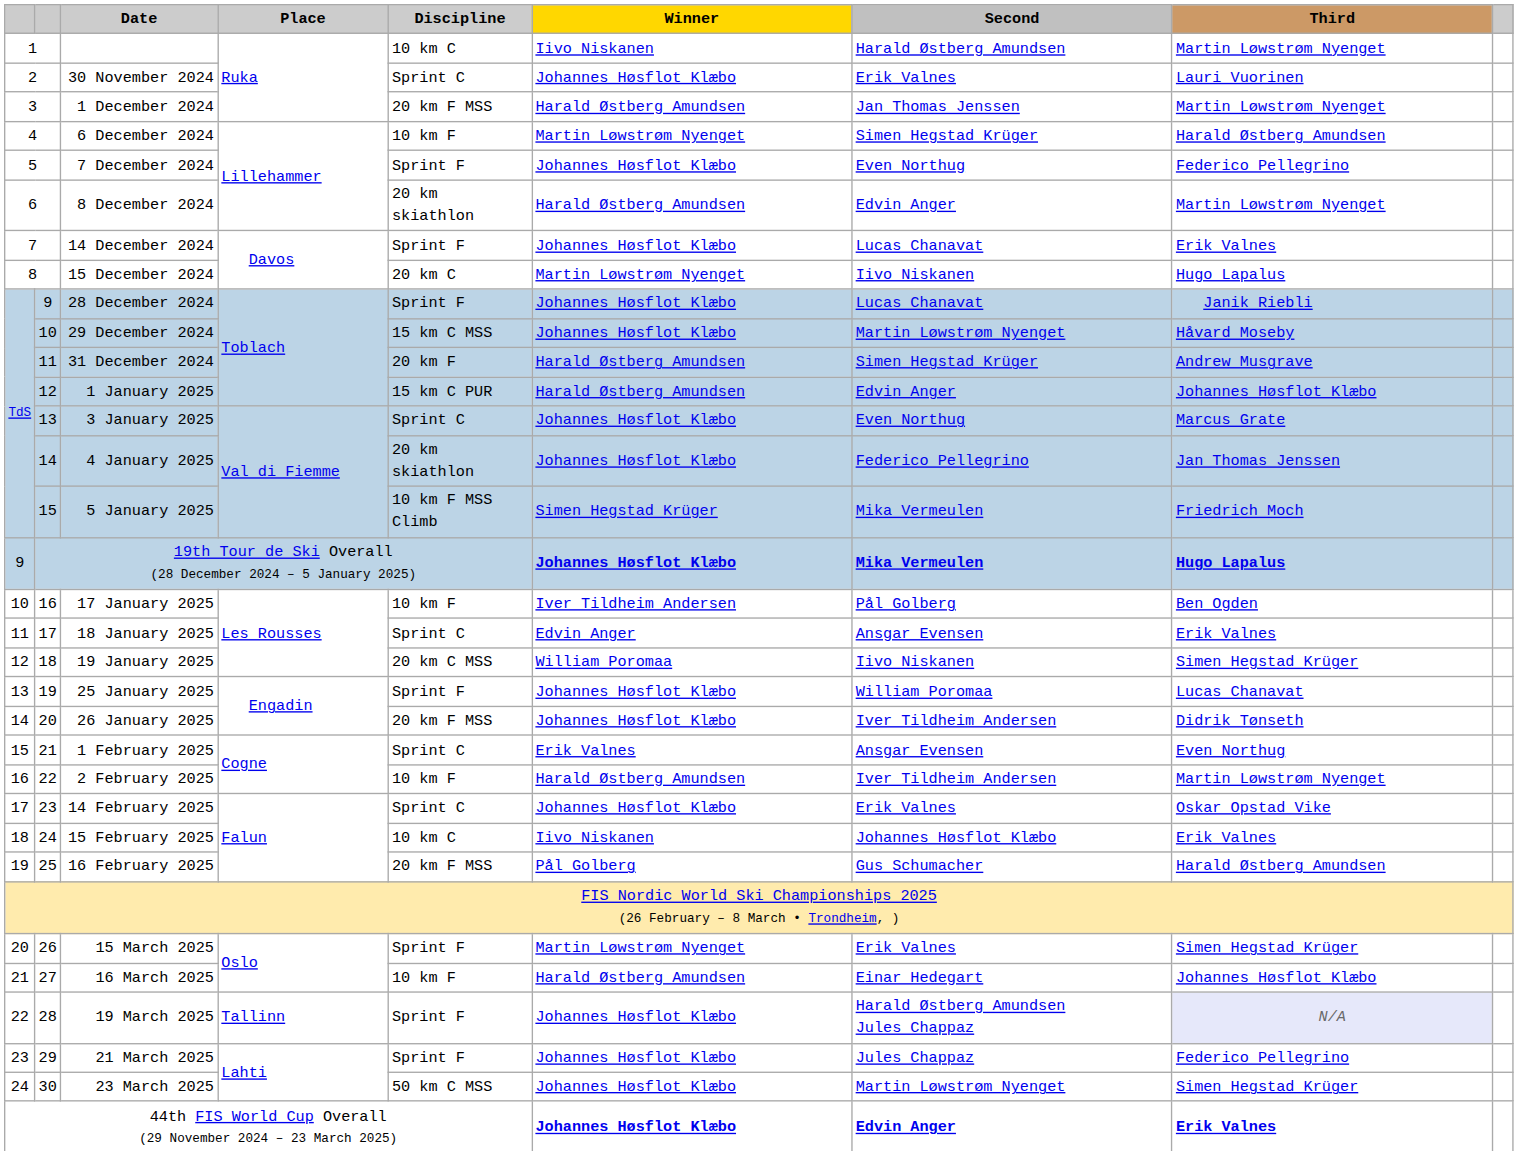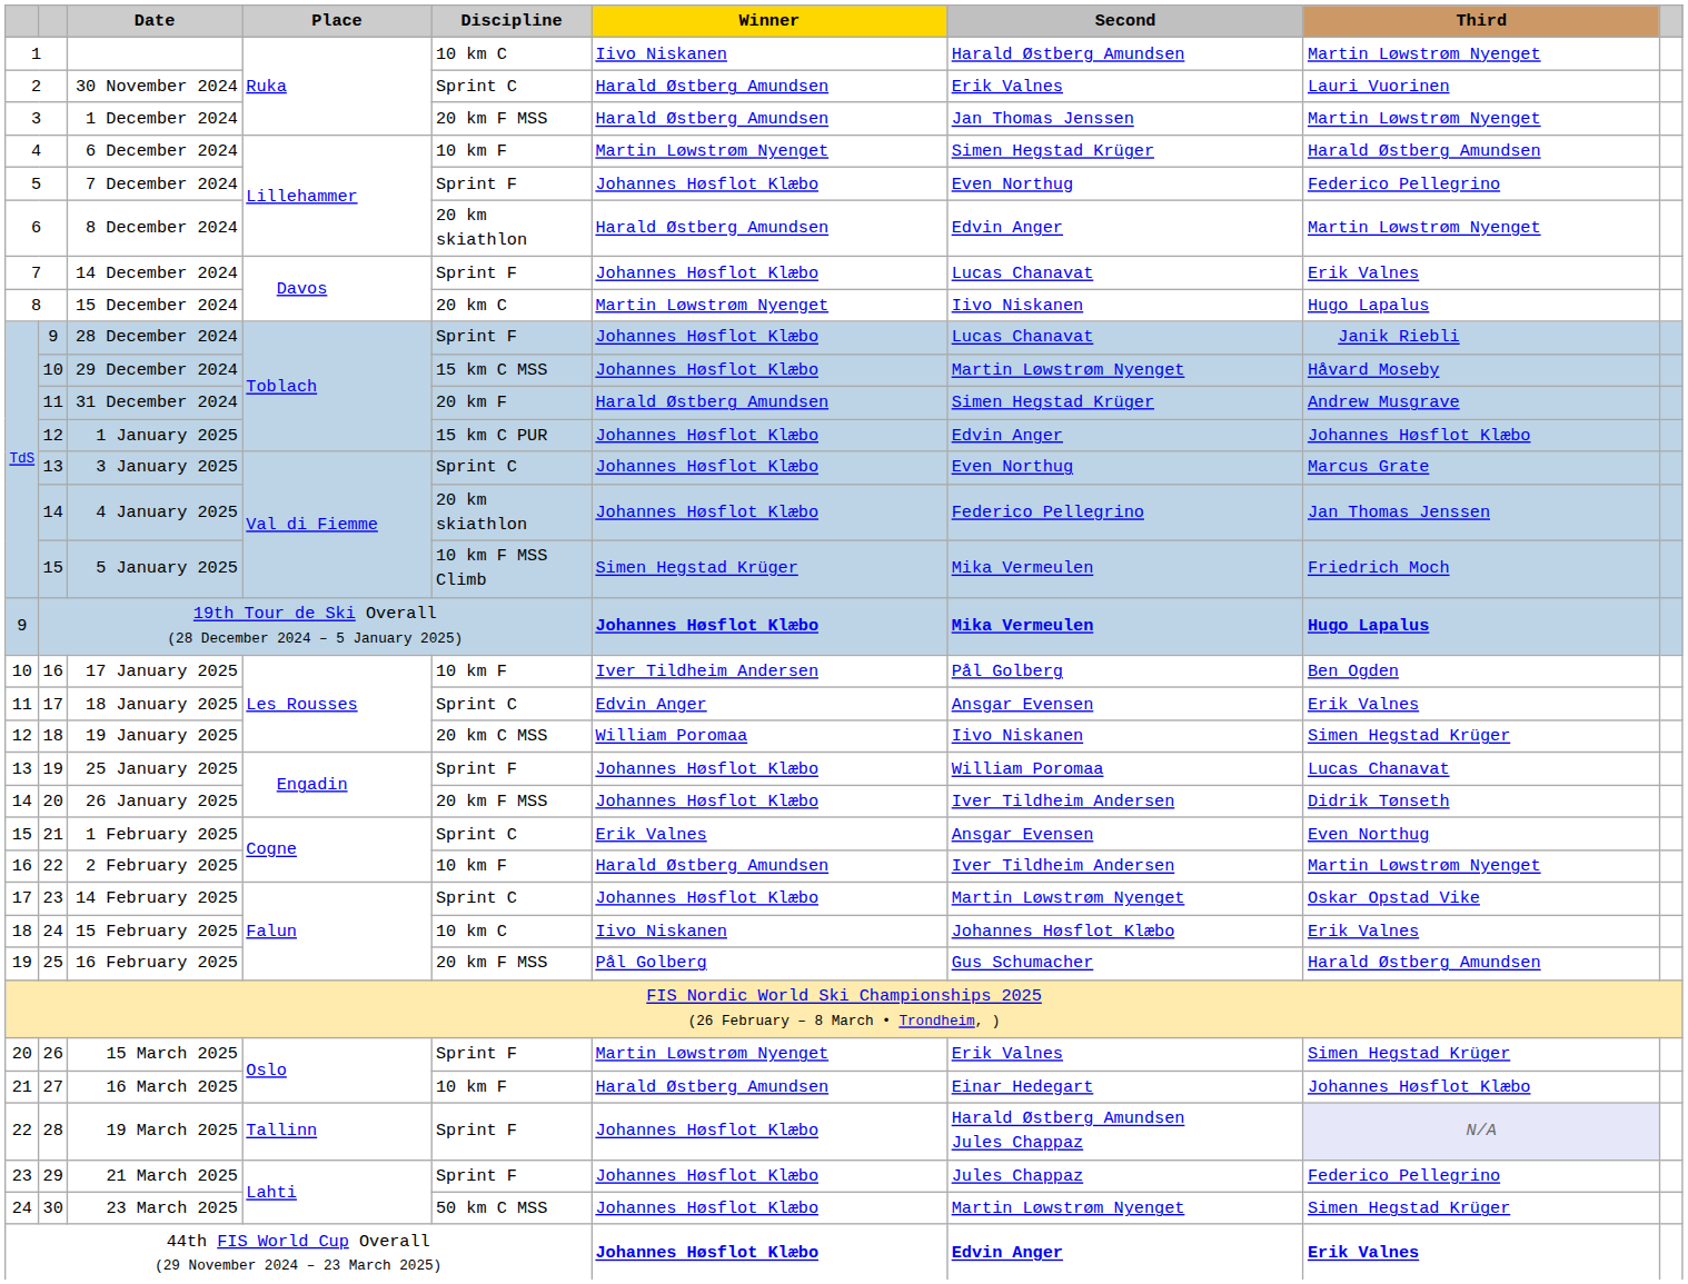 <table class="wikitable plainrowheaders" style="background:#fff; font-size:86%; line-height:16px; border:grey solid 1px; border-collapse:collapse;">
 <tr style="background:#ccc; text-align:center;">
 <th scope="col" style="background:#ccc; width=10 px;"></th>
 <th scope="col" style="background:#ccc; width=10 px;"></th>
 <th scope="col" style="background:#ccc; width:110px;">Date</th>
 <th scope="col" style="background:#ccc; width:120px;">Place</th>
 <th scope="col" style="background:#ccc; width:100px;">Discipline</th>
 <th scope="col" style="background:gold; width:230px;">Winner</th>
 <th scope="col" style="background:silver; width:230px;">Second</th>
 <th scope="col" style="background:#c96; width:230px;">Third</th>
 <th scope="col" style="background:#ccc; width:10px;"></th>
 </tr>
 <tr>
 <td align=center colspan=2>1</td>
 <td align=right></td>
 <td rowspan=3> <a href='#'>Ruka</a></td>
 <td>10 km C</td>
 <td> <a href='#'>Iivo Niskanen</a></td>
 <td> <a href='#'>Harald Østberg Amundsen</a></td>
 <td> <a href='#'>Martin Løwstrøm Nyenget</a></td>
 <td></td>
 </tr>
 <tr>
 <td align=center colspan=2>2</td>
 <td align=right>30 November 2024</td>
 <td>Sprint C</td>
-<td> <a href='#'>Johannes Høsflot Klæbo</a></td>
+<td> <a href='#'>Harald Østberg Amundsen</a></td>
 <td> <a href='#'>Erik Valnes</a></td>
 <td> <a href='#'>Lauri Vuorinen</a></td>
 <td></td>
 </tr>
 <tr>
 <td align=center colspan=2>3</td>
 <td align=right>1 December 2024</td>
 <td>20 km F MSS</td>
 <td> <a href='#'>Harald Østberg Amundsen</a></td>
 <td> <a href='#'>Jan Thomas Jenssen</a></td>
 <td> <a href='#'>Martin Løwstrøm Nyenget</a></td>
 <td></td>
 </tr>
 <tr>
 <td align=center colspan=2>4</td>
 <td align=right>6 December 2024</td>
 <td rowspan=3> <a href='#'>Lillehammer</a></td>
 <td>10 km F</td>
 <td> <a href='#'>Martin Løwstrøm Nyenget</a></td>
 <td> <a href='#'>Simen Hegstad Krüger</a></td>
 <td> <a href='#'>Harald Østberg Amundsen</a></td>
 <td></td>
 </tr>
 <tr>
 <td align=center colspan=2>5</td>
 <td align=right>7 December 2024</td>
 <td>Sprint F</td>
 <td> <a href='#'>Johannes Høsflot Klæbo</a></td>
 <td> <a href='#'>Even Northug</a></td>
 <td> <a href='#'>Federico Pellegrino</a></td>
 <td></td>
 </tr>
 <tr>
 <td align=center colspan=2>6</td>
 <td align=right>8 December 2024</td>
 <td>20 km skiathlon</td>
 <td> <a href='#'>Harald Østberg Amundsen</a></td>
 <td> <a href='#'>Edvin Anger</a></td>
 <td> <a href='#'>Martin Løwstrøm Nyenget</a></td>
 <td></td>
 </tr>
 <tr>
 <td align=center colspan=2>7</td>
 <td align=right>14 December 2024</td>
 <td rowspan=2>   <a href='#'>Davos</a></td>
 <td>Sprint F</td>
 <td> <a href='#'>Johannes Høsflot Klæbo</a></td>
 <td> <a href='#'>Lucas Chanavat</a></td>
 <td> <a href='#'>Erik Valnes</a></td>
 <td></td>
 </tr>
 <tr>
 <td align=center colspan=2>8</td>
 <td align=right>15 December 2024</td>
 <td>20 km C</td>
 <td> <a href='#'>Martin Løwstrøm Nyenget</a></td>
 <td> <a href='#'>Iivo Niskanen</a></td>
 <td> <a href='#'>Hugo Lapalus</a></td>
 <td></td>
 </tr>
 <tr bgcolor=#BCD4E6>
 <td align=center rowspan=7><small><a href='#'>TdS</a></small></td>
 <td align=center>9</td>
 <td align=right>28 December 2024</td>
 <td rowspan=4> <a href='#'>Toblach</a></td>
 <td>Sprint F</td>
 <td> <a href='#'>Johannes Høsflot Klæbo</a></td>
 <td> <a href='#'>Lucas Chanavat</a></td>
 <td>   <a href='#'>Janik Riebli</a></td>
 <td></td>
 </tr>
 <tr bgcolor=#BCD4E6>
 <td align=center>10</td>
 <td align=right>29 December 2024</td>
 <td>15 km C MSS</td>
 <td> <a href='#'>Johannes Høsflot Klæbo</a></td>
 <td> <a href='#'>Martin Løwstrøm Nyenget</a></td>
 <td> <a href='#'>Håvard Moseby</a></td>
 <td></td>
 </tr>
 <tr bgcolor=#BCD4E6>
 <td align=center>11</td>
 <td align=right>31 December 2024</td>
 <td>20 km F</td>
 <td> <a href='#'>Harald Østberg Amundsen</a></td>
 <td> <a href='#'>Simen Hegstad Krüger</a></td>
 <td> <a href='#'>Andrew Musgrave</a></td>
 <td></td>
 </tr>
 <tr bgcolor=#BCD4E6>
 <td align=center>12</td>
 <td align=right>1 January 2025</td>
 <td>15 km C PUR</td>
-<td> <a href='#'>Harald Østberg Amundsen</a></td>
+<td> <a href='#'>Johannes Høsflot Klæbo</a></td>
 <td> <a href='#'>Edvin Anger</a></td>
 <td> <a href='#'>Johannes Høsflot Klæbo</a></td>
 <td></td>
 </tr>
 <tr bgcolor=#BCD4E6>
 <td align=center>13</td>
 <td align=right>3 January 2025</td>
 <td rowspan=3> <a href='#'>Val di Fiemme</a></td>
 <td>Sprint C</td>
 <td> <a href='#'>Johannes Høsflot Klæbo</a></td>
 <td> <a href='#'>Even Northug</a></td>
 <td> <a href='#'>Marcus Grate</a></td>
 <td></td>
 </tr>
 <tr bgcolor=#BCD4E6>
 <td align=center>14</td>
 <td align=right>4 January 2025</td>
 <td>20 km skiathlon</td>
 <td> <a href='#'>Johannes Høsflot Klæbo</a></td>
 <td> <a href='#'>Federico Pellegrino</a></td>
 <td> <a href='#'>Jan Thomas Jenssen</a></td>
 <td></td>
 </tr>
 <tr bgcolor=#BCD4E6>
 <td align=center>15</td>
 <td align=right>5 January 2025</td>
 <td>10 km F MSS Climb</td>
 <td> <a href='#'>Simen Hegstad Krüger</a></td>
 <td> <a href='#'>Mika Vermeulen</a></td>
 <td> <a href='#'>Friedrich Moch</a></td>
 <td></td>
 </tr>
 <tr bgcolor=#BCD4E6>
 <td align=center>9</td>
 <td colspan="4" align="center"><a href='#'>19th Tour de Ski</a> Overall<br><small>(28 December 2024 – 5 January 2025)</small></td>
 <td> <strong><a href='#'>Johannes Høsflot Klæbo</a></strong></td>
 <td> <strong><a href='#'>Mika Vermeulen</a></strong></td>
 <td> <strong><a href='#'>Hugo Lapalus</a></strong></td>
 <td></td>
 </tr>
 <tr>
 <td align=center>10</td>
 <td align=center>16</td>
 <td align=right>17 January 2025</td>
 <td rowspan=3> <a href='#'>Les Rousses</a></td>
 <td>10 km F</td>
 <td> <a href='#'>Iver Tildheim Andersen</a></td>
 <td> <a href='#'>Pål Golberg</a></td>
 <td> <a href='#'>Ben Ogden</a></td>
 <td></td>
 </tr>
 <tr>
 <td align=center>11</td>
 <td align=center>17</td>
 <td align=right>18 January 2025</td>
 <td>Sprint C</td>
 <td> <a href='#'>Edvin Anger</a></td>
 <td> <a href='#'>Ansgar Evensen</a></td>
 <td> <a href='#'>Erik Valnes</a></td>
 <td></td>
 </tr>
 <tr>
 <td align=center>12</td>
 <td align=center>18</td>
 <td align=right>19 January 2025</td>
 <td>20 km C MSS</td>
 <td> <a href='#'>William Poromaa</a></td>
 <td> <a href='#'>Iivo Niskanen</a></td>
 <td> <a href='#'>Simen Hegstad Krüger</a></td>
 <td></td>
 </tr>
 <tr>
 <td align=center>13</td>
 <td align=center>19</td>
 <td align=right>25 January 2025</td>
 <td rowspan=2>   <a href='#'>Engadin</a></td>
 <td>Sprint F</td>
 <td> <a href='#'>Johannes Høsflot Klæbo</a></td>
 <td> <a href='#'>William Poromaa</a></td>
 <td> <a href='#'>Lucas Chanavat</a></td>
 <td></td>
 </tr>
 <tr>
 <td align=center>14</td>
 <td align=center>20</td>
 <td align=right>26 January 2025</td>
 <td>20 km F MSS</td>
 <td> <a href='#'>Johannes Høsflot Klæbo</a></td>
 <td> <a href='#'>Iver Tildheim Andersen</a></td>
 <td> <a href='#'>Didrik Tønseth</a></td>
 <td></td>
 </tr>
 <tr>
 <td align=center>15</td>
 <td align=center>21</td>
 <td align=right>1 February 2025</td>
 <td rowspan=2> <a href='#'>Cogne</a></td>
 <td>Sprint C</td>
 <td> <a href='#'>Erik Valnes</a></td>
 <td> <a href='#'>Ansgar Evensen</a></td>
 <td> <a href='#'>Even Northug</a></td>
 <td></td>
 </tr>
 <tr>
 <td align=center>16</td>
 <td align=center>22</td>
 <td align=right>2 February 2025</td>
 <td>10 km F</td>
 <td> <a href='#'>Harald Østberg Amundsen</a></td>
 <td> <a href='#'>Iver Tildheim Andersen</a></td>
 <td> <a href='#'>Martin Løwstrøm Nyenget</a></td>
 <td></td>
 </tr>
 <tr>
 <td align=center>17</td>
 <td align=center>23</td>
 <td align=right>14 February 2025</td>
 <td rowspan=3> <a href='#'>Falun</a></td>
 <td>Sprint C</td>
 <td> <a href='#'>Johannes Høsflot Klæbo</a></td>
-<td> <a href='#'>Erik Valnes</a></td>
+<td> <a href='#'>Martin Løwstrøm Nyenget</a></td>
 <td> <a href='#'>Oskar Opstad Vike</a></td>
 <td></td>
 </tr>
 <tr>
 <td align=center>18</td>
 <td align=center>24</td>
 <td align=right>15 February 2025</td>
 <td>10 km C</td>
 <td> <a href='#'>Iivo Niskanen</a></td>
 <td> <a href='#'>Johannes Høsflot Klæbo</a></td>
 <td> <a href='#'>Erik Valnes</a></td>
 <td></td>
 </tr>
 <tr>
 <td align=center>19</td>
 <td align=center>25</td>
 <td align=right>16 February 2025</td>
 <td>20 km F MSS</td>
 <td> <a href='#'>Pål Golberg</a></td>
 <td> <a href='#'>Gus Schumacher</a></td>
 <td> <a href='#'>Harald Østberg Amundsen</a></td>
 <td></td>
 </tr>
 <tr style="background:#FFEBAD">
 <td align=center colspan=9><a href='#'>FIS Nordic World Ski Championships 2025</a><br><small>(26 February – 8 March • <a href='#'>Trondheim</a>, )</small></td>
 </tr>
 <tr>
 <td align=center>20</td>
 <td align=center>26</td>
 <td align=right>15 March 2025</td>
 <td rowspan=2> <a href='#'>Oslo</a></td>
 <td>Sprint F</td>
 <td> <a href='#'>Martin Løwstrøm Nyenget</a></td>
 <td> <a href='#'>Erik Valnes</a></td>
 <td> <a href='#'>Simen Hegstad Krüger</a></td>
 <td></td>
 </tr>
 <tr>
 <td align=center>21</td>
 <td align=center>27</td>
 <td align=right>16 March 2025</td>
 <td>10 km F</td>
 <td> <a href='#'>Harald Østberg Amundsen</a></td>
 <td> <a href='#'>Einar Hedegart</a></td>
 <td> <a href='#'>Johannes Høsflot Klæbo</a></td>
 <td></td>
 </tr>
 <tr>
 <td align=center>22</td>
 <td align=center>28</td>
 <td align=right>19 March 2025</td>
 <td> <a href='#'>Tallinn</a></td>
 <td>Sprint F</td>
 <td> <a href='#'>Johannes Høsflot Klæbo</a></td>
 <td> <a href='#'>Harald Østberg Amundsen</a><br> <a href='#'>Jules Chappaz</a></td>
 <td align=center bgcolor="E6E8FA" style=color:#696969><em>N/A</em></td>
 <td></td>
 </tr>
 <tr>
 <td align=center>23</td>
 <td align=center>29</td>
 <td align=right>21 March 2025</td>
 <td rowspan=2> <a href='#'>Lahti</a></td>
 <td>Sprint F</td>
 <td> <a href='#'>Johannes Høsflot Klæbo</a></td>
 <td> <a href='#'>Jules Chappaz</a></td>
 <td> <a href='#'>Federico Pellegrino</a></td>
 <td></td>
 </tr>
 <tr>
 <td align=center>24</td>
 <td align=center>30</td>
 <td align=right>23 March 2025</td>
 <td>50 km C MSS</td>
 <td> <a href='#'>Johannes Høsflot Klæbo</a></td>
 <td> <a href='#'>Martin Løwstrøm Nyenget</a></td>
 <td> <a href='#'>Simen Hegstad Krüger</a></td>
 <td></td>
 </tr>
 <tr>
 <td colspan="5" align="center">44th <a href='#'>FIS World Cup</a> Overall<br><small>(29 November 2024 – 23 March 2025)</small></td>
 <td> <strong><a href='#'>Johannes Høsflot Klæbo</a></strong></td>
 <td> <strong><a href='#'>Edvin Anger</a></strong></td>
 <td> <strong><a href='#'>Erik Valnes</a></strong></td>
 <td></td>
 </tr>
 </table>
